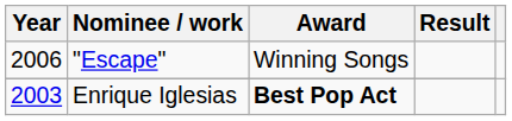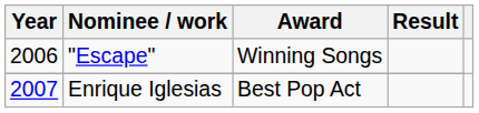 <table class="wikitable">
 <tr>
 <th>Year</th>
 <th>Nominee / work</th>
 <th>Award</th>
 <th>Result</th>
 <th></th>
 </tr>
 <tr>
 <td rowspan="1" align="center">2006</td>
 <td>"<a href='#'>Escape</a>"</td>
 <td>Winning Songs</td>
 <td></td>
 <td></td>
 </tr>
 <tr>
 </tr>
 <tr>
-<td><a href='#'>2003</a></td>
+<td><a href='#'>2007</a></td>
 <td>Enrique Iglesias</td>
-<td><strong>Best Pop Act</strong></td>
+<td>Best Pop Act</td>
 <td></td>
 </tr>
 </table>
